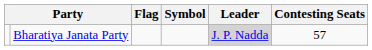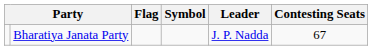 <table class="wikitable" style="text-align:center">
 <tr>
 <th colspan="2">Party</th>
 <th>Flag</th>
 <th>Symbol</th>
 <th>Leader</th>
 <th>Contesting Seats</th>
 </tr>
 <tr>
 <td></td>
 <td><a href='#'>Bharatiya Janata Party</a></td>
 <td></td>
 <td></td>
-<td style="background: lightgrey;"><a href='#'>J. P. Nadda</a></td>
-<td>57</td>
+<td><a href='#'>J. P. Nadda</a></td>
+<td>67</td>
 </tr>
 </table>
